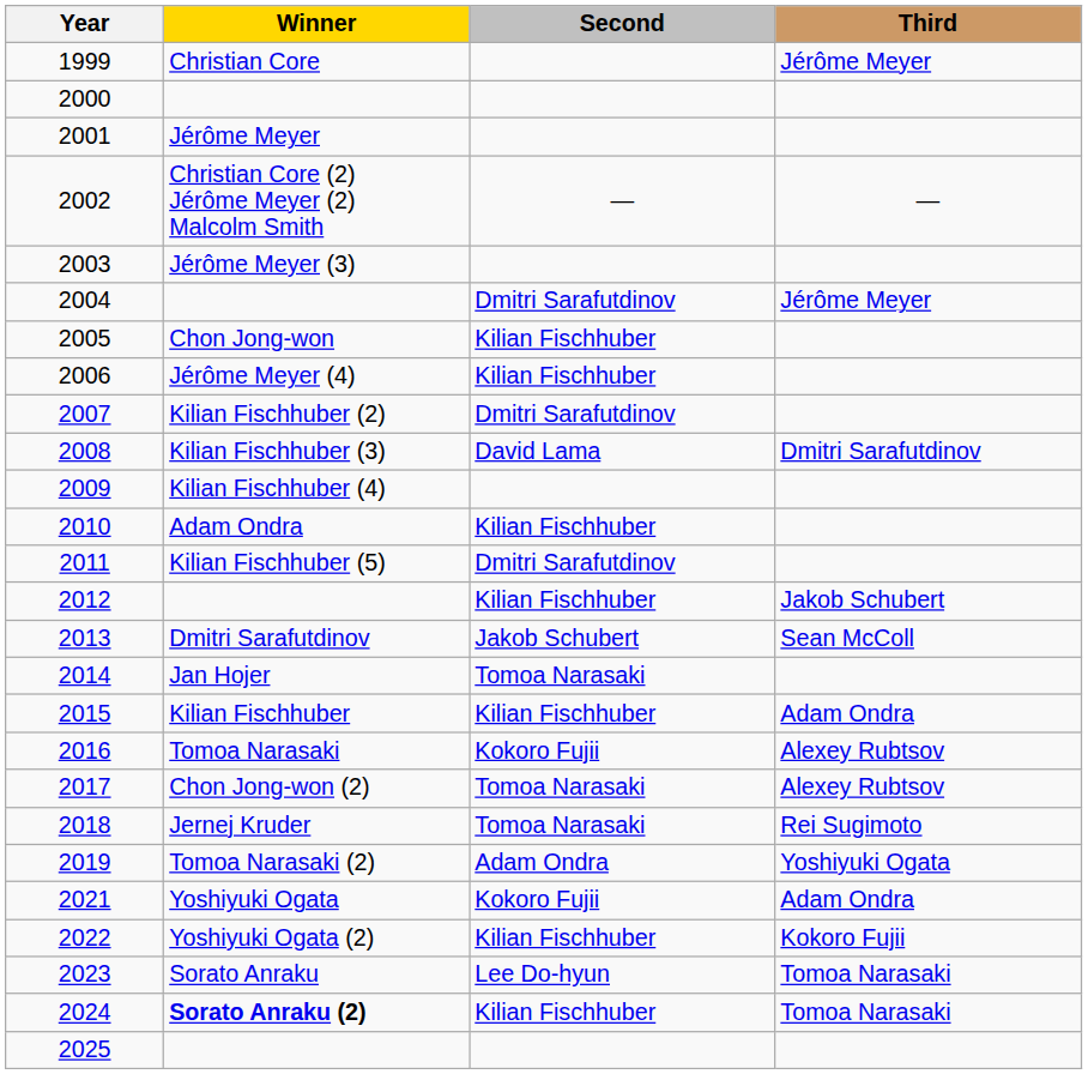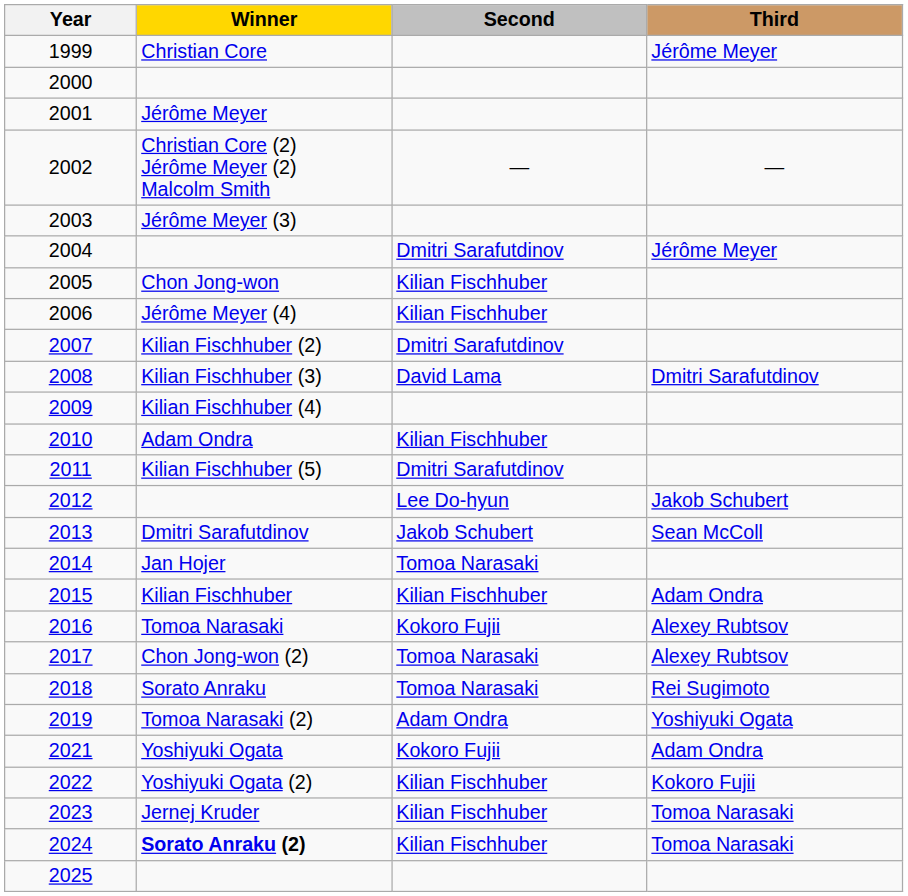 <table class="wikitable">
 <tr>
 <th width="100">Year</th>
 <th width="200" style="background:gold;">Winner</th>
 <th width="200" style="background:silver;">Second</th>
 <th width="200" style="background:#CC9966;">Third</th>
 </tr>
 <tr>
 <td align="center">1999</td>
 <td> <a href='#'>Christian Core</a></td>
 <td> </td>
 <td> <a href='#'>Jérôme Meyer</a></td>
 </tr>
 <tr>
 <td align="center">2000</td>
 <td> </td>
 <td> </td>
 <td> </td>
 </tr>
 <tr>
 <td align="center">2001</td>
 <td> <a href='#'>Jérôme Meyer</a></td>
 <td> </td>
 <td> </td>
 </tr>
 <tr>
 <td align="center">2002</td>
 <td> <a href='#'>Christian Core</a> (2)<br>  <a href='#'>Jérôme Meyer</a> (2)<br>  <a href='#'>Malcolm Smith</a></td>
 <td align="center">—</td>
 <td align="center">—</td>
 </tr>
 <tr>
 <td align="center">2003</td>
 <td> <a href='#'>Jérôme Meyer</a> (3)</td>
 <td> </td>
 <td> </td>
 </tr>
 <tr>
 <td align="center">2004</td>
 <td> </td>
 <td> <a href='#'>Dmitri Sarafutdinov</a></td>
 <td> <a href='#'>Jérôme Meyer</a></td>
 </tr>
 <tr>
 <td align="center">2005</td>
 <td> <a href='#'>Chon Jong-won</a></td>
 <td> <a href='#'>Kilian Fischhuber</a></td>
 <td> </td>
 </tr>
 <tr>
 <td align="center">2006</td>
 <td> <a href='#'>Jérôme Meyer</a> (4)</td>
 <td> <a href='#'>Kilian Fischhuber</a></td>
 <td> </td>
 </tr>
 <tr>
 <td align="center"><a href='#'>2007</a></td>
 <td> <a href='#'>Kilian Fischhuber</a> (2)</td>
 <td> <a href='#'>Dmitri Sarafutdinov</a></td>
 <td> </td>
 </tr>
 <tr>
 <td align="center"><a href='#'>2008</a></td>
 <td> <a href='#'>Kilian Fischhuber</a> (3)</td>
 <td> <a href='#'>David Lama</a></td>
 <td> <a href='#'>Dmitri Sarafutdinov</a></td>
 </tr>
 <tr>
 <td align="center"><a href='#'>2009</a></td>
 <td> <a href='#'>Kilian Fischhuber</a> (4)</td>
 <td> </td>
 <td> </td>
 </tr>
 <tr>
 <td align="center"><a href='#'>2010</a></td>
 <td> <a href='#'>Adam Ondra</a></td>
 <td> <a href='#'>Kilian Fischhuber</a></td>
 <td> </td>
 </tr>
 <tr>
 <td align="center"><a href='#'>2011</a></td>
 <td> <a href='#'>Kilian Fischhuber</a> (5)</td>
 <td> <a href='#'>Dmitri Sarafutdinov</a></td>
 <td> </td>
 </tr>
 <tr>
 <td align="center"><a href='#'>2012</a></td>
 <td> </td>
-<td> <a href='#'>Kilian Fischhuber</a></td>
+<td> <a href='#'>Lee Do-hyun</a></td>
 <td> <a href='#'>Jakob Schubert</a></td>
 </tr>
 <tr>
 <td align="center"><a href='#'>2013</a></td>
 <td> <a href='#'>Dmitri Sarafutdinov</a></td>
 <td> <a href='#'>Jakob Schubert</a></td>
 <td> <a href='#'>Sean McColl</a></td>
 </tr>
 <tr>
 <td align="center"><a href='#'>2014</a></td>
 <td> <a href='#'>Jan Hojer</a></td>
 <td> <a href='#'>Tomoa Narasaki</a></td>
 <td> </td>
 </tr>
 <tr>
 <td align="center"><a href='#'>2015</a></td>
 <td> <a href='#'>Kilian Fischhuber</a></td>
 <td> <a href='#'>Kilian Fischhuber</a></td>
 <td> <a href='#'>Adam Ondra</a></td>
 </tr>
 <tr>
 <td align="center"><a href='#'>2016</a></td>
 <td> <a href='#'>Tomoa Narasaki</a></td>
 <td> <a href='#'>Kokoro Fujii</a></td>
 <td> <a href='#'>Alexey Rubtsov</a></td>
 </tr>
 <tr>
 <td align="center"><a href='#'>2017</a></td>
 <td> <a href='#'>Chon Jong-won</a> (2)</td>
 <td> <a href='#'>Tomoa Narasaki</a></td>
 <td> <a href='#'>Alexey Rubtsov</a></td>
 </tr>
 <tr>
 <td align="center"><a href='#'>2018</a></td>
-<td> <a href='#'>Jernej Kruder</a></td>
+<td> <a href='#'>Sorato Anraku</a></td>
 <td> <a href='#'>Tomoa Narasaki</a></td>
 <td> <a href='#'>Rei Sugimoto</a></td>
 </tr>
 <tr>
 <td align="center"><a href='#'>2019</a></td>
 <td> <a href='#'>Tomoa Narasaki</a> (2)</td>
 <td> <a href='#'>Adam Ondra</a></td>
 <td> <a href='#'>Yoshiyuki Ogata</a></td>
 </tr>
 <tr>
 <td align="center"><a href='#'>2021</a></td>
 <td> <a href='#'>Yoshiyuki Ogata</a></td>
 <td> <a href='#'>Kokoro Fujii</a></td>
 <td> <a href='#'>Adam Ondra</a></td>
 </tr>
 <tr>
 <td align="center"><a href='#'>2022</a></td>
 <td> <a href='#'>Yoshiyuki Ogata</a> (2)</td>
 <td> <a href='#'>Kilian Fischhuber</a></td>
 <td> <a href='#'>Kokoro Fujii</a></td>
 </tr>
 <tr>
 <td align="center"><a href='#'>2023</a></td>
-<td> <a href='#'>Sorato Anraku</a></td>
-<td> <a href='#'>Lee Do-hyun</a></td>
+<td> <a href='#'>Jernej Kruder</a></td>
+<td> <a href='#'>Kilian Fischhuber</a></td>
 <td> <a href='#'>Tomoa Narasaki</a></td>
 </tr>
 <tr>
 <td align="center"><a href='#'>2024</a></td>
 <td><strong> <a href='#'>Sorato Anraku</a> (2)</strong></td>
 <td> <a href='#'>Kilian Fischhuber</a></td>
 <td> <a href='#'>Tomoa Narasaki</a></td>
 </tr>
 <tr>
 <td align="center"><a href='#'>2025</a></td>
 <td></td>
 <td></td>
 <td></td>
 </tr>
 </table>
